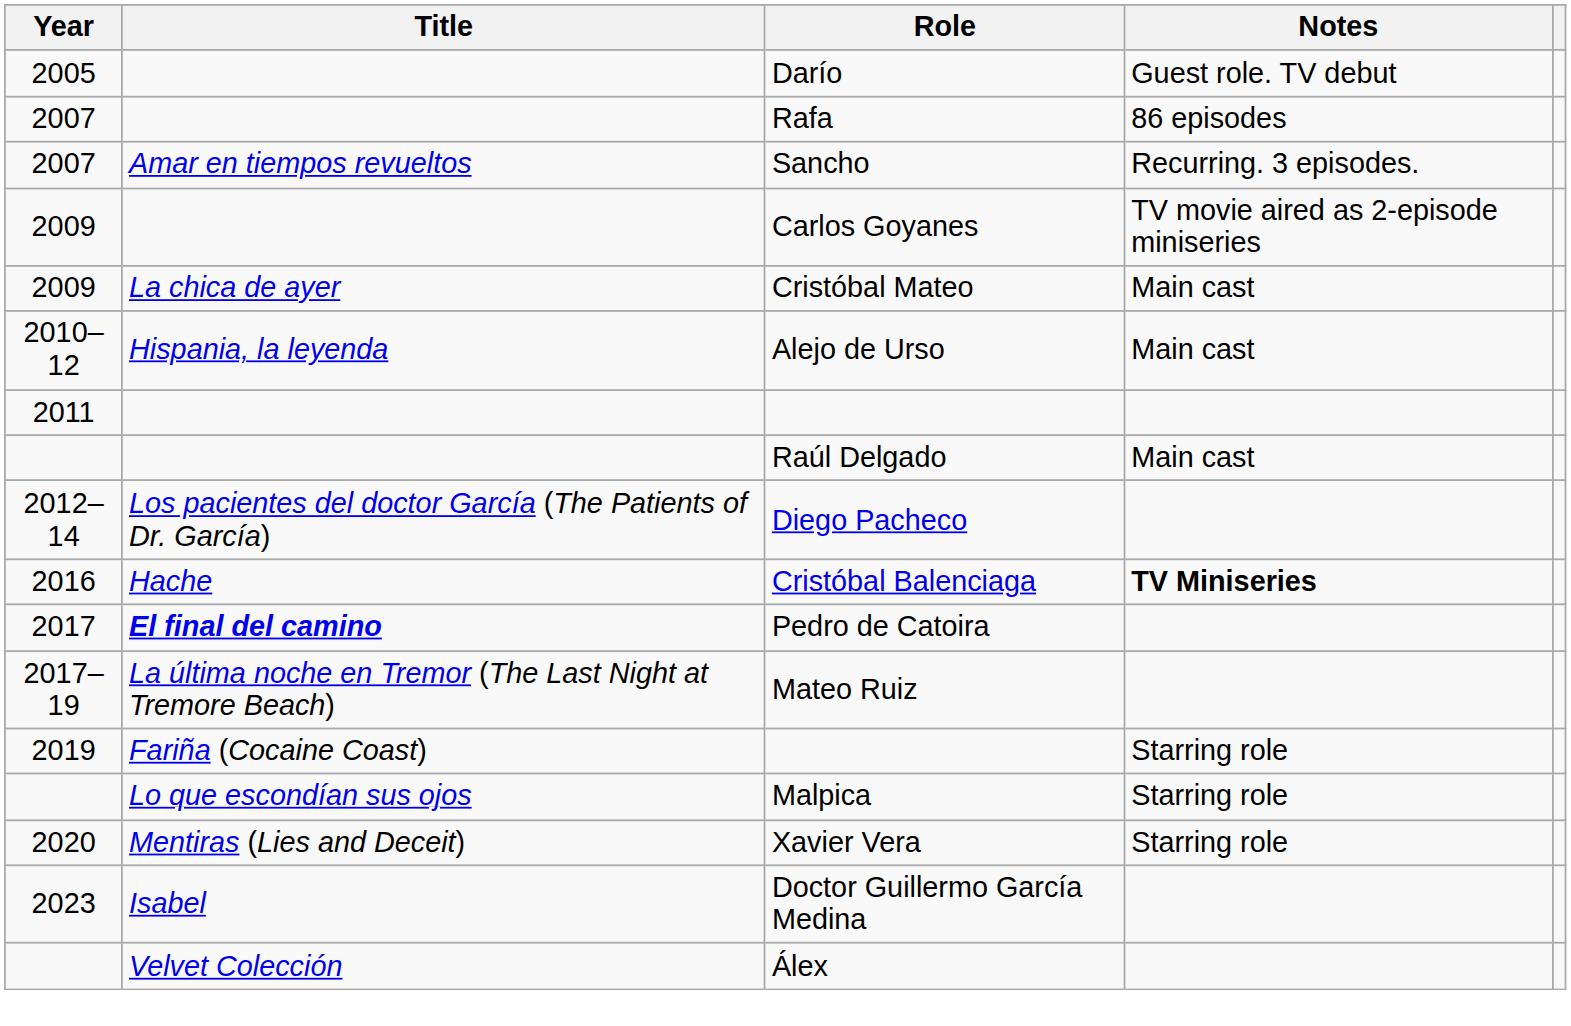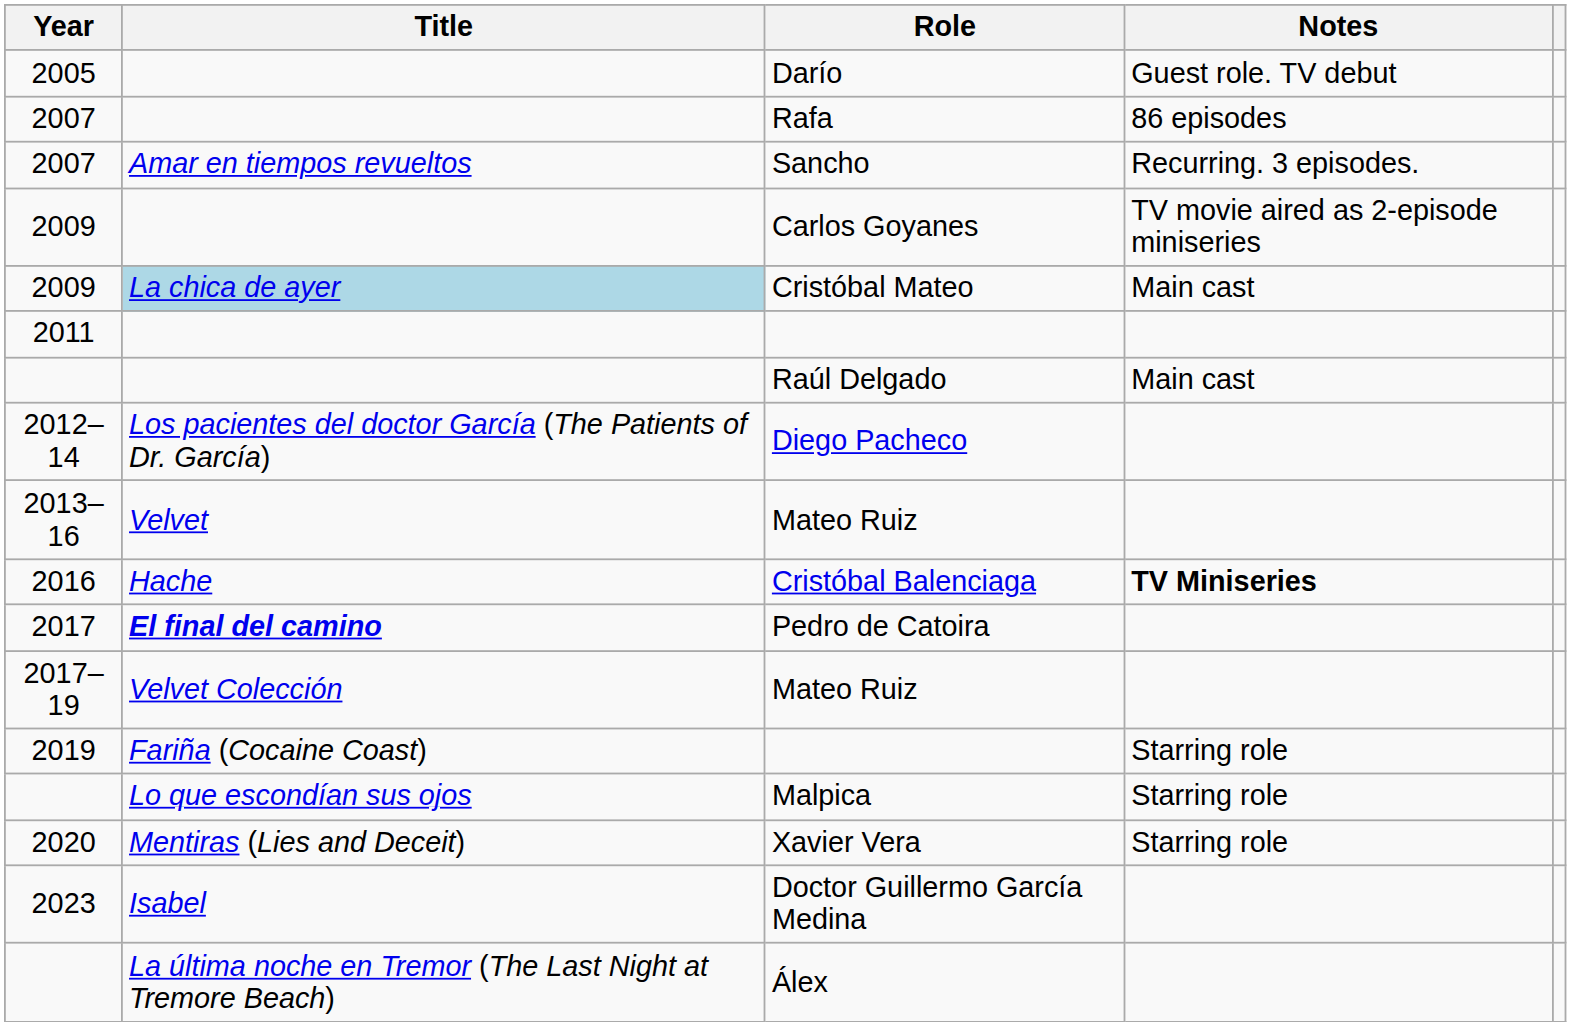 <table class="wikitable sortable">
 <tr>
 <th>Year</th>
 <th>Title</th>
 <th>Role</th>
 <th class="unsortable">Notes</th>
 <th></th>
 </tr>
 <tr>
 <td align = "center">2005</td>
 <td><em></em></td>
 <td>Darío</td>
 <td>Guest role. TV debut</td>
 <td align = "center"></td>
 </tr>
 <tr>
 <td align = "center">2007</td>
 <td><em></em></td>
 <td>Rafa</td>
 <td>86 episodes</td>
 <td align = "center"></td>
 </tr>
 <tr>
 <td align = "center">2007</td>
 <td><em><a href='#'>Amar en tiempos revueltos</a></em></td>
 <td>Sancho</td>
 <td>Recurring. 3 episodes.</td>
 <td align = "center"></td>
 </tr>
 <tr>
 <td align = "center">2009</td>
 <td></td>
 <td>Carlos Goyanes</td>
 <td>TV movie aired as 2-episode miniseries</td>
 <td align = "center"></td>
 </tr>
 <tr>
 <td align = "center">2009</td>
-<td><em><a href='#'>La chica de ayer</a></em></td>
+<td style="background: lightblue;"><em><a href='#'>La chica de ayer</a></em></td>
 <td>Cristóbal Mateo</td>
-<td>Main cast</td>
-<td align = "center"></td>
-</tr>
-<tr>
-<td align = "center">2010–12</td>
-<td><em><a href='#'>Hispania, la leyenda</a></em></td>
-<td>Alejo de Urso</td>
 <td>Main cast</td>
 <td align = "center"></td>
 </tr>
 <tr>
 <td align = "center">2011</td>
 <td></td>
 <td></td>
 <td></td>
 <td align = "center"></td>
 </tr>
 <tr>
 <td></td>
 <td></td>
 <td>Raúl Delgado</td>
 <td>Main cast</td>
 <td align = "center"></td>
 </tr>
 <tr>
 <td align = "center">2012–14</td>
 <td><em><a href='#'>Los pacientes del doctor García</a></em> (<em>The Patients of Dr. García</em>)</td>
 <td><a href='#'>Diego Pacheco</a></td>
 <td></td>
 <td align = "center"></td>
 </tr>
 <tr>
+<td align = "center">2013–16</td>
+<td><em><a href='#'>Velvet</a></em></td>
+<td>Mateo Ruiz</td>
+<td></td>
+<td align = "center"></td>
+</tr>
+<tr>
 <td align = "center">2016</td>
 <td><a href='#'><em>Hache</em></a></td>
 <td><a href='#'>Cristóbal Balenciaga</a></td>
 <td><strong>TV Miniseries</strong></td>
 <td align = "center"></td>
 </tr>
 <tr>
 <td align = "center">2017</td>
 <td><strong><em><a href='#'>El final del camino</a></em></strong></td>
 <td>Pedro de Catoira</td>
 <td></td>
 <td align = "center"></td>
 </tr>
 <tr>
 <td align = "center">2017–19</td>
-<td><em><a href='#'>La última noche en Tremor</a></em> (<em>The Last Night at Tremore Beach</em>)</td>
+<td><em><a href='#'>Velvet Colección</a></em></td>
 <td>Mateo Ruiz</td>
 <td></td>
 <td align = "center"></td>
 </tr>
 <tr>
 <td align = "center">2019</td>
 <td><em><a href='#'>Fariña</a></em> (<em>Cocaine Coast</em>)</td>
 <td></td>
 <td>Starring role</td>
 <td align = "center"></td>
 </tr>
 <tr>
 <td></td>
 <td><em><a href='#'>Lo que escondían sus ojos</a></em></td>
 <td>Malpica</td>
 <td>Starring role</td>
 <td align = "center"></td>
 </tr>
 <tr>
 <td align = "center">2020</td>
 <td><em><a href='#'>Mentiras</a></em> (<em>Lies and Deceit</em>)</td>
 <td>Xavier Vera</td>
 <td>Starring role</td>
 <td align = "center"></td>
 </tr>
 <tr>
 <td align = "center">2023</td>
 <td><em><a href='#'>Isabel</a></em></td>
 <td>Doctor Guillermo García Medina</td>
 <td></td>
 <td align = "center"></td>
 </tr>
 <tr>
 <td></td>
-<td><em><a href='#'>Velvet Colección</a></em></td>
+<td><em><a href='#'>La última noche en Tremor</a></em> (<em>The Last Night at Tremore Beach</em>)</td>
 <td>Álex</td>
 <td></td>
 <td></td>
 </tr>
 </table>
